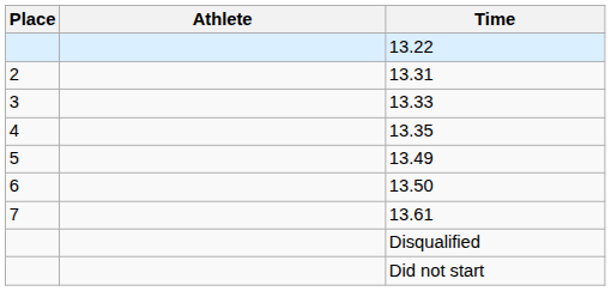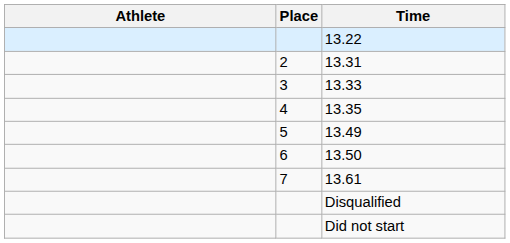 <table class=wikitable>
 <tr>
+<th style="width:18em">Athlete</th>
 <th>Place</th>
-<th style="width:18em">Athlete</th>
 <th style="width:12em">Time</th>
 </tr>
 <tr style="background:#daefff;">
 <td></td>
 <td></td>
 <td>13.22</td>
 </tr>
 <tr>
+<td></td>
 <td>2</td>
-<td></td>
 <td>13.31</td>
 </tr>
 <tr>
+<td></td>
 <td>3</td>
-<td></td>
 <td>13.33</td>
 </tr>
 <tr>
+<td></td>
 <td>4</td>
-<td></td>
 <td>13.35</td>
 </tr>
 <tr>
+<td></td>
 <td>5</td>
-<td></td>
 <td>13.49</td>
 </tr>
 <tr>
+<td></td>
 <td>6</td>
-<td></td>
 <td>13.50</td>
 </tr>
 <tr>
+<td></td>
 <td>7</td>
-<td></td>
 <td>13.61</td>
 </tr>
 <tr>
 <td></td>
 <td></td>
 <td>Disqualified</td>
 </tr>
 <tr>
 <td></td>
 <td></td>
 <td>Did not start</td>
 </tr>
 </table>
